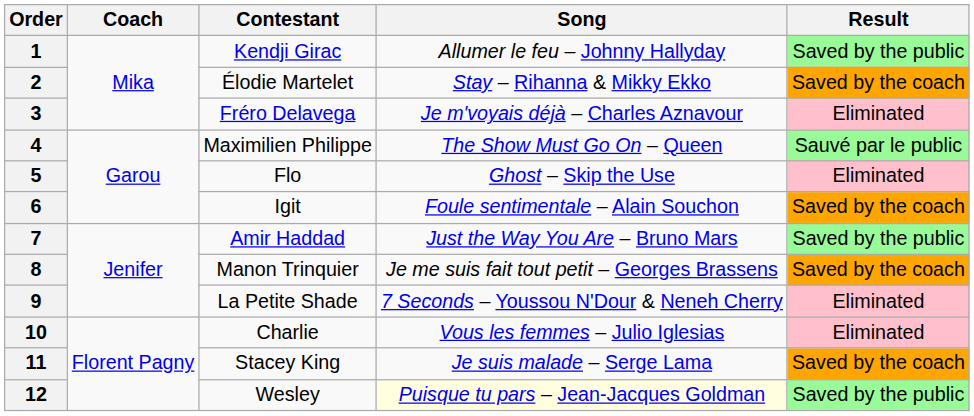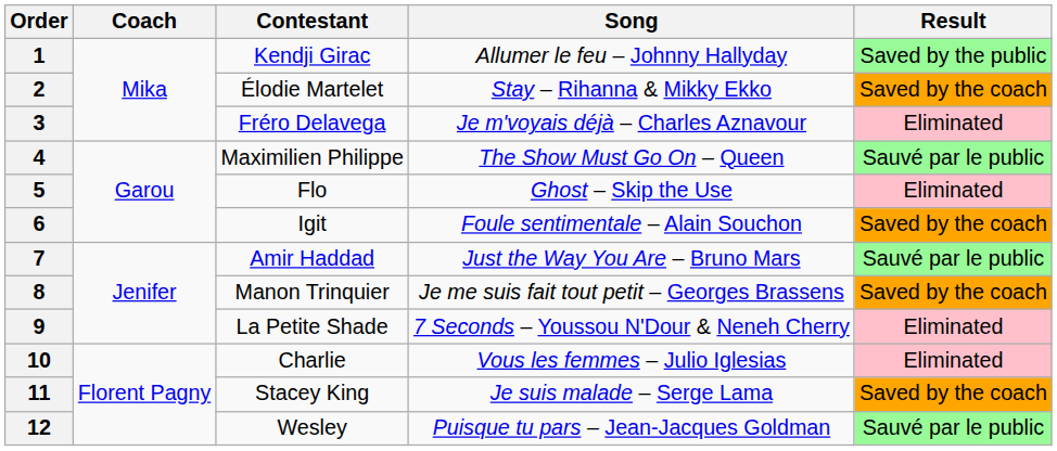 <table class="wikitable sortable" style="text-align: center; width: auto;">
 <tr>
 <th>Order</th>
 <th>Coach</th>
 <th>Contestant</th>
 <th>Song</th>
 <th>Result</th>
 </tr>
 <tr>
 <th>1</th>
 <td rowspan=3><a href='#'>Mika</a></td>
 <td><a href='#'>Kendji Girac</a></td>
 <td><em>Allumer le feu</em> – <a href='#'>Johnny Hallyday</a></td>
 <td style="background:palegreen">Saved by the public</td>
 </tr>
 <tr>
 <th>2</th>
 <td>Élodie Martelet</td>
 <td><em><a href='#'>Stay</a></em> – <a href='#'>Rihanna</a> & <a href='#'>Mikky Ekko</a></td>
 <td style="background:orange">Saved by the coach</td>
 </tr>
 <tr>
 <th>3</th>
 <td><a href='#'>Fréro Delavega</a></td>
 <td><em><a href='#'>Je m'voyais déjà</a></em> – <a href='#'>Charles Aznavour</a></td>
 <td style="background:pink">Eliminated</td>
 </tr>
 <tr>
 <th>4</th>
 <td rowspan=3><a href='#'>Garou</a></td>
 <td>Maximilien Philippe</td>
 <td><em><a href='#'>The Show Must Go On</a></em> – <a href='#'>Queen</a></td>
 <td style="background:palegreen">Sauvé par le public</td>
 </tr>
 <tr>
 <th>5</th>
 <td>Flo</td>
 <td><em><a href='#'>Ghost</a></em> – <a href='#'>Skip the Use</a></td>
 <td style="background:pink">Eliminated</td>
 </tr>
 <tr>
 <th>6</th>
 <td>Igit</td>
 <td><em><a href='#'>Foule sentimentale</a></em> – <a href='#'>Alain Souchon</a></td>
 <td style="background:orange">Saved by the coach</td>
 </tr>
 <tr>
 <th>7</th>
 <td rowspan=3><a href='#'>Jenifer</a></td>
 <td><a href='#'>Amir Haddad</a></td>
 <td><em><a href='#'>Just the Way You Are</a></em> – <a href='#'>Bruno Mars</a></td>
-<td style="background:palegreen">Saved by the public</td>
+<td style="background:palegreen">Sauvé par le public</td>
 </tr>
 <tr>
 <th>8</th>
 <td>Manon Trinquier</td>
 <td><em>Je me suis fait tout petit</em> – <a href='#'>Georges Brassens</a></td>
 <td style="background:orange">Saved by the coach</td>
 </tr>
 <tr>
 <th>9</th>
 <td>La Petite Shade</td>
 <td><em><a href='#'>7 Seconds</a></em> – <a href='#'>Youssou N'Dour</a> & <a href='#'>Neneh Cherry</a></td>
 <td style="background:pink">Eliminated</td>
 </tr>
 <tr>
 <th>10</th>
 <td rowspan=3><a href='#'>Florent Pagny</a></td>
 <td>Charlie</td>
 <td><em><a href='#'>Vous les femmes</a></em> – <a href='#'>Julio Iglesias</a></td>
 <td style="background:pink">Eliminated</td>
 </tr>
 <tr>
 <th>11</th>
 <td>Stacey King</td>
 <td><em><a href='#'>Je suis malade</a></em> – <a href='#'>Serge Lama</a></td>
 <td style="background:orange">Saved by the coach</td>
 </tr>
 <tr>
 <th>12</th>
 <td>Wesley</td>
-<td style="background: lightyellow;"><em><a href='#'>Puisque tu pars</a></em> – <a href='#'>Jean-Jacques Goldman</a></td>
-<td style="background:palegreen">Saved by the public</td>
+<td><em><a href='#'>Puisque tu pars</a></em> – <a href='#'>Jean-Jacques Goldman</a></td>
+<td style="background:palegreen">Sauvé par le public</td>
 </tr>
 </table>
